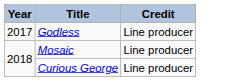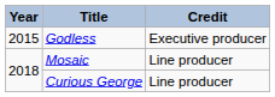 <table class="wikitable" style="font-size:95%;">
 <tr>
 <th style="background:#B0C4DE;">Year</th>
 <th style="background:#B0C4DE;">Title</th>
 <th style="background:#B0C4DE;">Credit</th>
 </tr>
 <tr>
-<td>2017</td>
+<td>2015</td>
 <td><em><a href='#'>Godless</a></em></td>
-<td>Line producer</td>
+<td>Executive producer</td>
 </tr>
 <tr>
 <td rowspan=2>2018</td>
 <td><em><a href='#'>Mosaic</a></em></td>
 <td>Line producer</td>
 </tr>
 <tr>
 <td><em><a href='#'>Curious George</a></em></td>
 <td>Line producer</td>
 </tr>
 </table>
